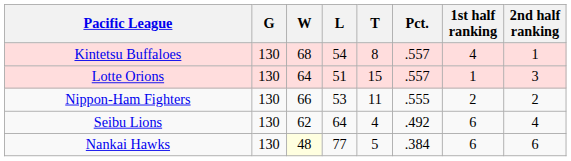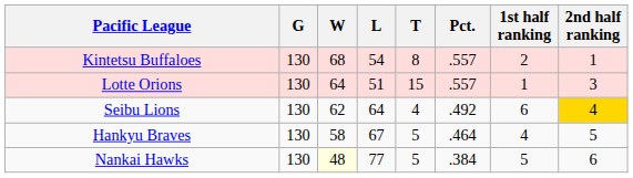 <table class="wikitable"  style="width:50%; text-align:center;">
 <tr>
 <th style="width:35%;"><a href='#'>Pacific League</a></th>
 <th style="width:5%;">G</th>
 <th style="width:5%;">W</th>
 <th style="width:5%;">L</th>
 <th style="width:5%;">T</th>
 <th style="width:7%;">Pct.</th>
 <th style="width:5%;">1st half ranking</th>
 <th style="width:5%;">2nd half ranking</th>
 </tr>
 <tr style="background:#fdd;">
 <td><a href='#'>Kintetsu Buffaloes</a></td>
 <td>130</td>
 <td>68</td>
 <td>54</td>
 <td>8</td>
 <td>.557</td>
-<td>4</td>
+<td>2</td>
 <td>1</td>
 </tr>
 <tr style="background:#fdd;">
 <td><a href='#'>Lotte Orions</a></td>
 <td>130</td>
 <td>64</td>
 <td>51</td>
 <td>15</td>
 <td>.557</td>
 <td>1</td>
 <td>3</td>
 </tr>
 <tr align=center>
-<td><a href='#'>Nippon-Ham Fighters</a></td>
-<td>130</td>
-<td>66</td>
-<td>53</td>
-<td>11</td>
-<td>.555</td>
-<td>2</td>
-<td>2</td>
-</tr>
-<tr align=center>
 <td><a href='#'>Seibu Lions</a></td>
 <td>130</td>
 <td>62</td>
 <td>64</td>
 <td>4</td>
 <td>.492</td>
 <td>6</td>
+<td style="background: gold;">4</td>
+</tr>
+<tr align=center>
+<td><a href='#'>Hankyu Braves</a></td>
+<td>130</td>
+<td>58</td>
+<td>67</td>
+<td>5</td>
+<td>.464</td>
 <td>4</td>
+<td>5</td>
 </tr>
 <tr align=center>
 <td><a href='#'>Nankai Hawks</a></td>
 <td>130</td>
 <td style="background: lightyellow;">48</td>
 <td>77</td>
 <td>5</td>
 <td>.384</td>
-<td>6</td>
+<td>5</td>
 <td>6</td>
 </tr>
 </table>
